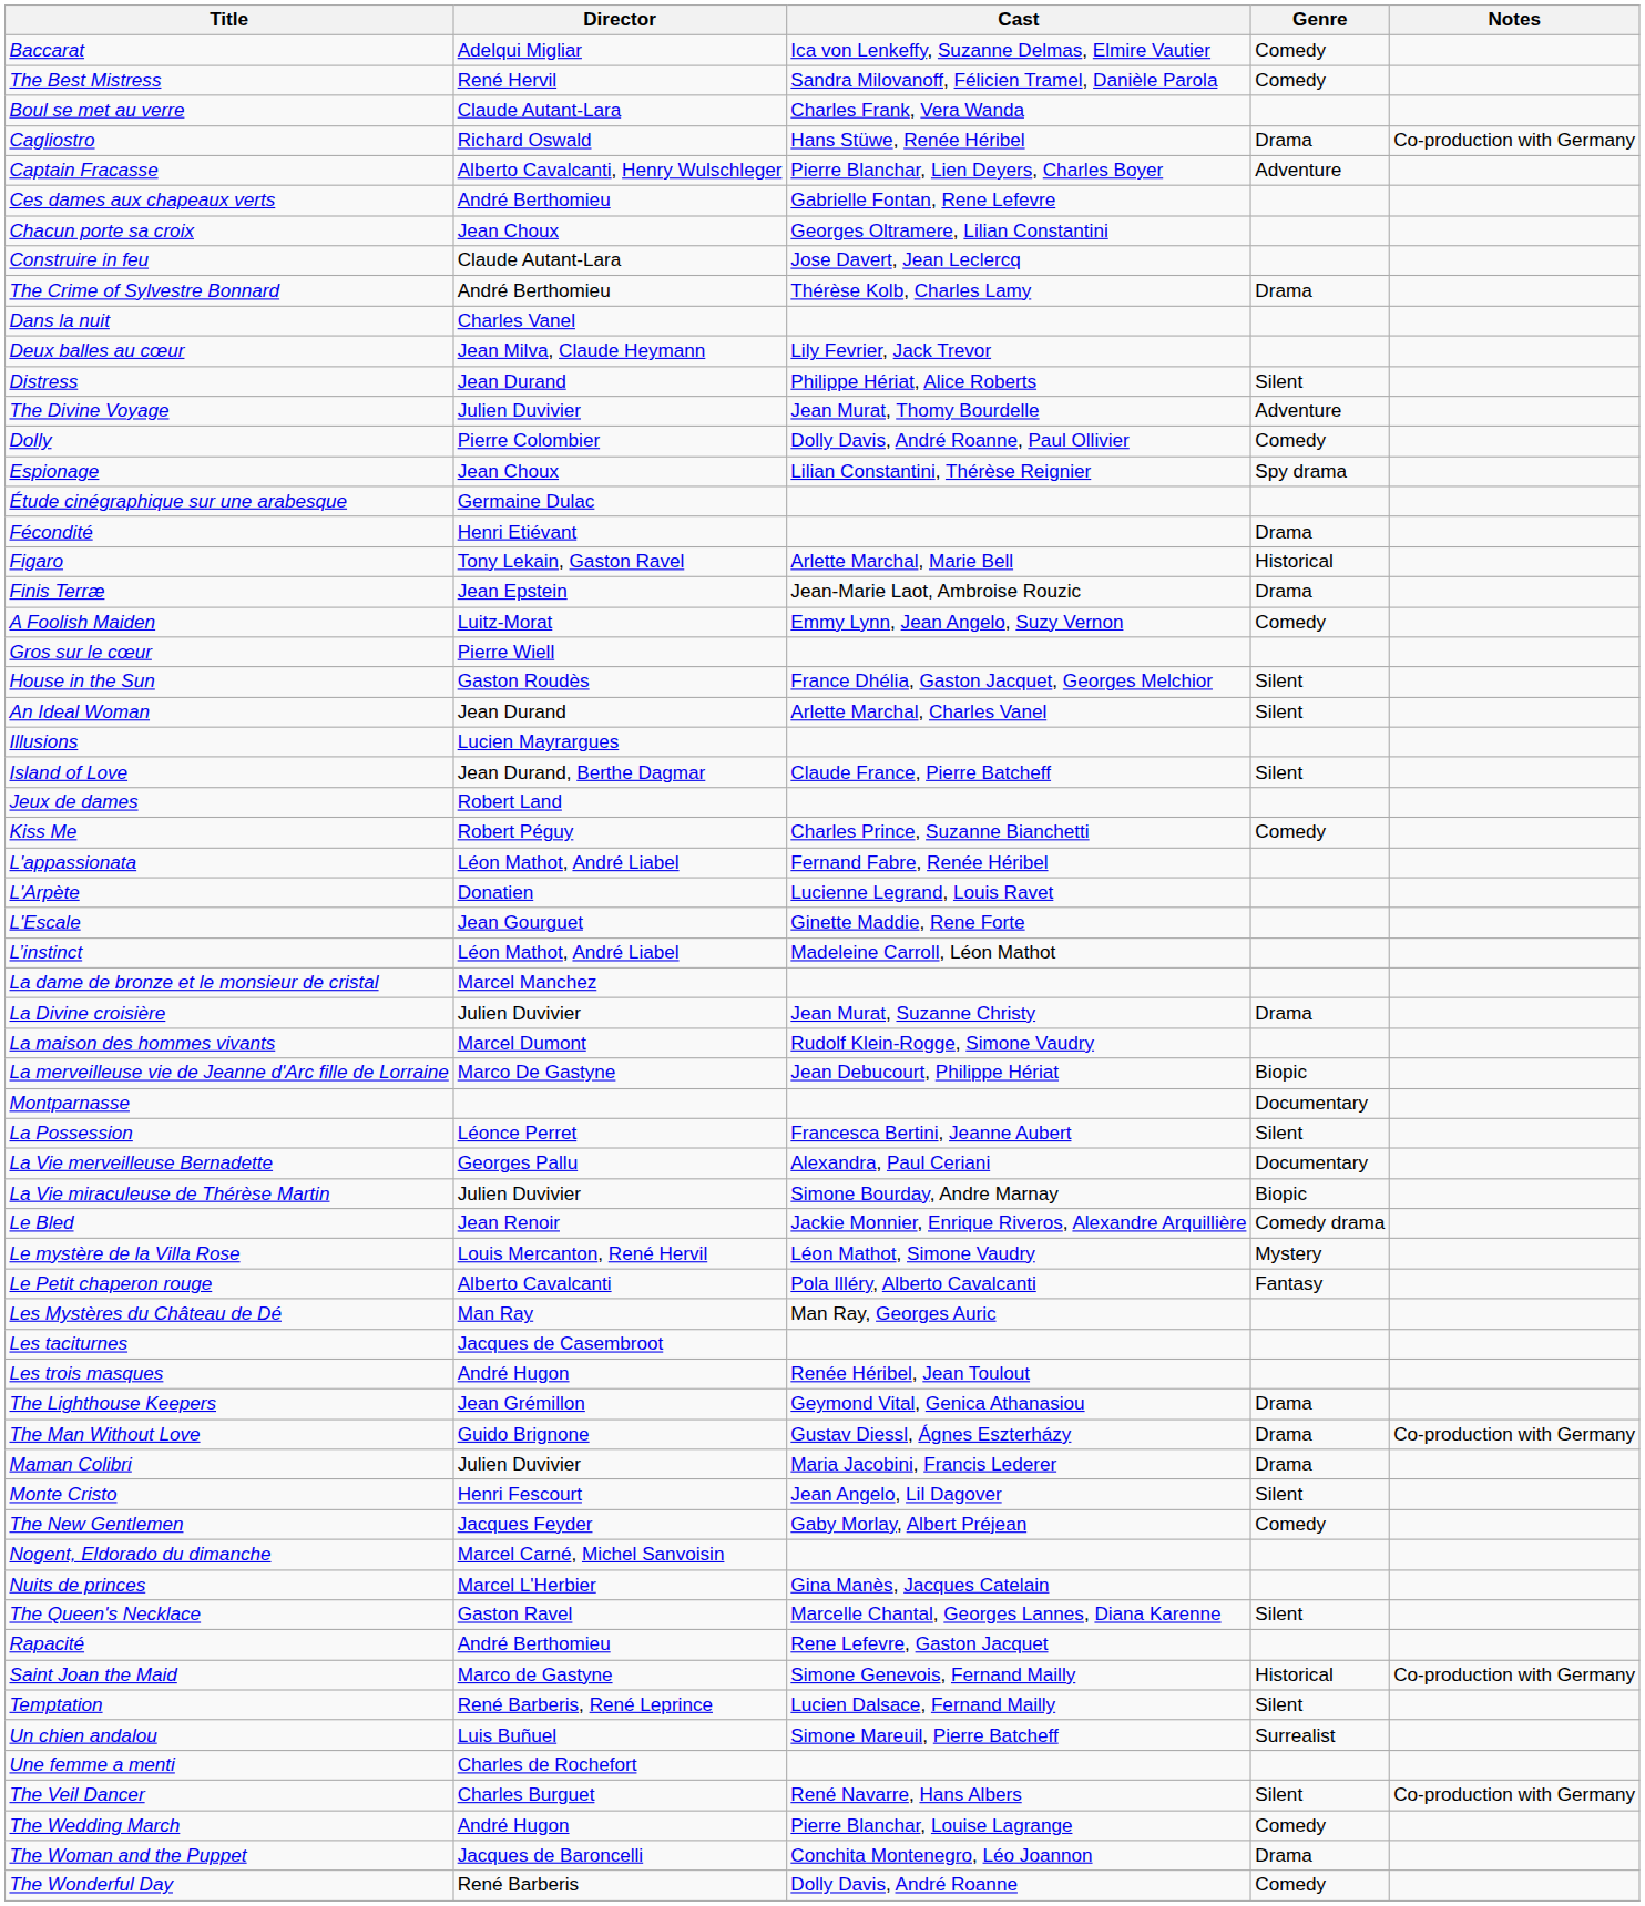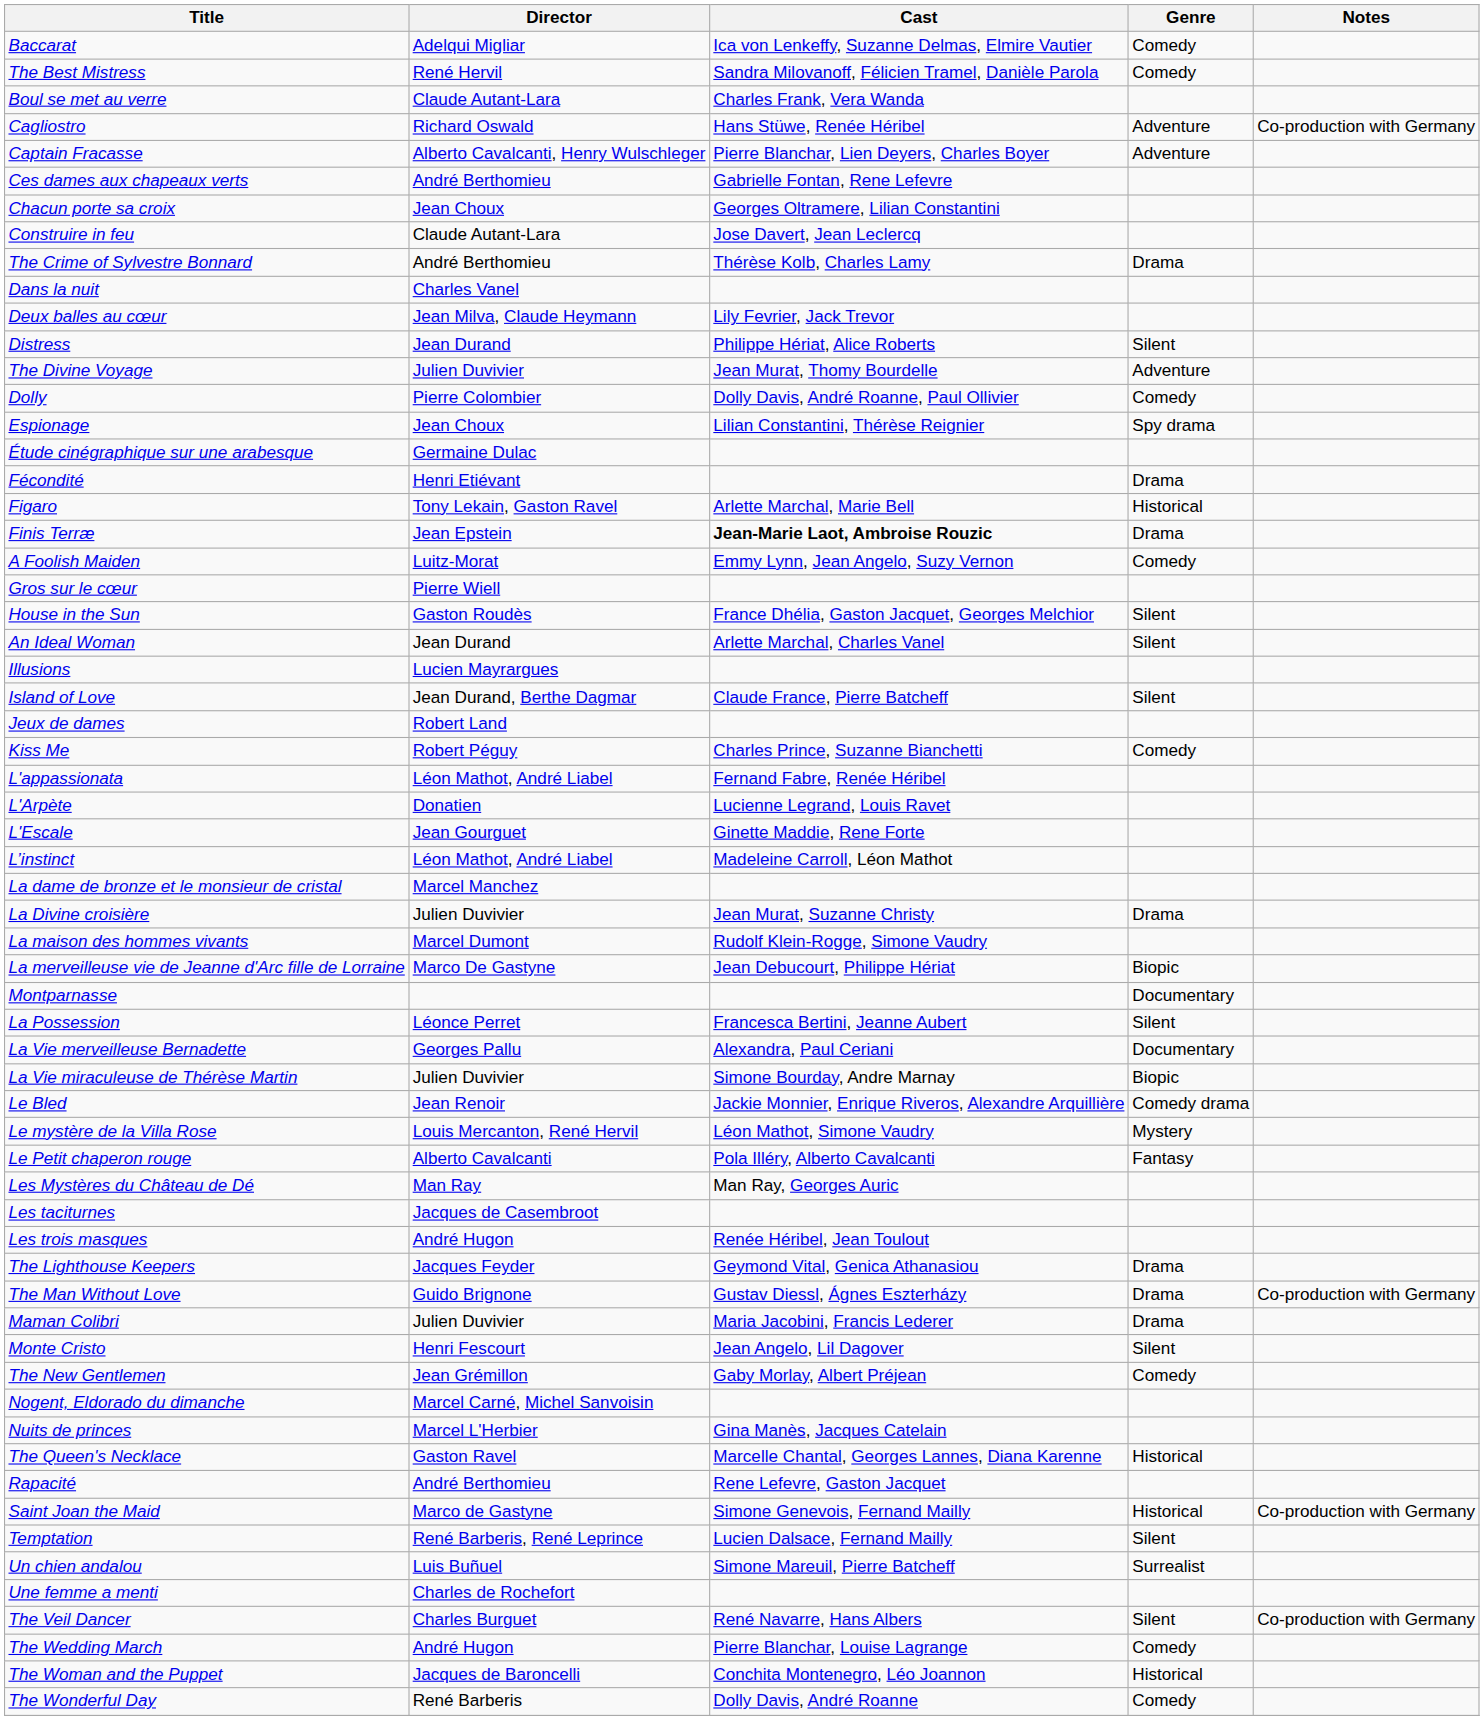 <table class=wikitable>
 <tr>
 <th>Title</th>
 <th>Director</th>
 <th>Cast</th>
 <th>Genre</th>
 <th>Notes</th>
 </tr>
 <tr>
 <td><em><a href='#'>Baccarat</a></em></td>
 <td><a href='#'>Adelqui Migliar</a></td>
 <td><a href='#'>Ica von Lenkeffy</a>, <a href='#'>Suzanne Delmas</a>, <a href='#'>Elmire Vautier</a></td>
 <td>Comedy</td>
 <td></td>
 </tr>
 <tr>
 <td><em><a href='#'>The Best Mistress</a></em></td>
 <td><a href='#'>René Hervil</a></td>
 <td><a href='#'>Sandra Milovanoff</a>, <a href='#'>Félicien Tramel</a>, <a href='#'>Danièle Parola</a></td>
 <td>Comedy</td>
 <td></td>
 </tr>
 <tr>
 <td><em><a href='#'>Boul se met au verre</a></em></td>
 <td><a href='#'>Claude Autant-Lara</a></td>
 <td><a href='#'>Charles Frank</a>, <a href='#'>Vera Wanda</a></td>
 <td></td>
 <td></td>
 </tr>
 <tr>
 <td><em><a href='#'>Cagliostro</a></em></td>
 <td><a href='#'>Richard Oswald</a></td>
 <td><a href='#'>Hans Stüwe</a>, <a href='#'>Renée Héribel</a></td>
-<td>Drama</td>
+<td>Adventure</td>
 <td>Co-production with Germany</td>
 </tr>
 <tr>
 <td><em><a href='#'>Captain Fracasse</a></em></td>
 <td><a href='#'>Alberto Cavalcanti</a>, <a href='#'>Henry Wulschleger</a></td>
 <td><a href='#'>Pierre Blanchar</a>, <a href='#'>Lien Deyers</a>, <a href='#'>Charles Boyer</a></td>
 <td>Adventure</td>
 <td></td>
 </tr>
 <tr>
 <td><em><a href='#'>Ces dames aux chapeaux verts</a></em></td>
 <td><a href='#'>André Berthomieu</a></td>
 <td><a href='#'>Gabrielle Fontan</a>, <a href='#'>Rene Lefevre</a></td>
 <td></td>
 <td></td>
 </tr>
 <tr>
 <td><em><a href='#'>Chacun porte sa croix</a></em></td>
 <td><a href='#'>Jean Choux</a></td>
 <td><a href='#'>Georges Oltramere</a>, <a href='#'>Lilian Constantini</a></td>
 <td></td>
 <td></td>
 </tr>
 <tr>
 <td><em><a href='#'>Construire in feu</a></em></td>
 <td>Claude Autant-Lara</td>
 <td><a href='#'>Jose Davert</a>, <a href='#'>Jean Leclercq</a></td>
 <td></td>
 <td></td>
 </tr>
 <tr>
 <td><em><a href='#'>The Crime of Sylvestre Bonnard</a></em></td>
 <td>André Berthomieu</td>
 <td><a href='#'>Thérèse Kolb</a>, <a href='#'>Charles Lamy</a></td>
 <td>Drama</td>
 <td></td>
 </tr>
 <tr>
 <td><em><a href='#'>Dans la nuit</a></em></td>
 <td><a href='#'>Charles Vanel</a></td>
 <td></td>
 <td></td>
 <td></td>
 </tr>
 <tr>
 <td><em><a href='#'>Deux balles au cœur</a></em></td>
 <td><a href='#'>Jean Milva</a>, <a href='#'>Claude Heymann</a></td>
 <td><a href='#'>Lily Fevrier</a>, <a href='#'>Jack Trevor</a></td>
 <td></td>
 <td></td>
 </tr>
 <tr>
 <td><em><a href='#'>Distress</a></em></td>
 <td><a href='#'>Jean Durand</a></td>
 <td><a href='#'>Philippe Hériat</a>, <a href='#'>Alice Roberts</a></td>
 <td>Silent</td>
 <td></td>
 </tr>
 <tr>
 <td><em><a href='#'>The Divine Voyage</a></em></td>
 <td><a href='#'>Julien Duvivier</a></td>
 <td><a href='#'>Jean Murat</a>, <a href='#'>Thomy Bourdelle</a></td>
 <td>Adventure</td>
 <td></td>
 </tr>
 <tr>
 <td><em><a href='#'>Dolly</a></em></td>
 <td><a href='#'>Pierre Colombier</a></td>
 <td><a href='#'>Dolly Davis</a>, <a href='#'>André Roanne</a>, <a href='#'>Paul Ollivier</a></td>
 <td>Comedy</td>
 <td></td>
 </tr>
 <tr>
 <td><em><a href='#'>Espionage</a></em></td>
 <td><a href='#'>Jean Choux</a></td>
 <td><a href='#'>Lilian Constantini</a>, <a href='#'>Thérèse Reignier</a></td>
 <td>Spy drama</td>
 <td></td>
 </tr>
 <tr>
 <td><em><a href='#'>Étude cinégraphique sur une arabesque</a></em></td>
 <td><a href='#'>Germaine Dulac</a></td>
 <td></td>
 <td></td>
 <td></td>
 </tr>
 <tr>
 <td><em><a href='#'>Fécondité</a></em></td>
 <td><a href='#'>Henri Etiévant</a></td>
 <td></td>
 <td>Drama</td>
 <td></td>
 </tr>
 <tr>
 <td><em><a href='#'>Figaro</a></em></td>
 <td><a href='#'>Tony Lekain</a>, <a href='#'>Gaston Ravel</a></td>
 <td><a href='#'>Arlette Marchal</a>, <a href='#'>Marie Bell</a></td>
 <td>Historical</td>
 <td></td>
 </tr>
 <tr>
 <td><em><a href='#'>Finis Terræ</a></em></td>
 <td><a href='#'>Jean Epstein</a></td>
-<td>Jean-Marie Laot, Ambroise Rouzic</td>
+<td><strong>Jean-Marie Laot, Ambroise Rouzic</strong></td>
 <td>Drama</td>
 <td></td>
 </tr>
 <tr>
 <td><em><a href='#'>A Foolish Maiden</a></em></td>
 <td><a href='#'>Luitz-Morat</a></td>
 <td><a href='#'>Emmy Lynn</a>, <a href='#'>Jean Angelo</a>, <a href='#'>Suzy Vernon</a></td>
 <td>Comedy</td>
 <td></td>
 </tr>
 <tr>
 <td><em><a href='#'>Gros sur le cœur</a></em></td>
 <td><a href='#'>Pierre Wiell</a></td>
 <td></td>
 <td></td>
 <td></td>
 </tr>
 <tr>
 <td><em><a href='#'>House in the Sun</a></em></td>
 <td><a href='#'>Gaston Roudès</a></td>
 <td><a href='#'>France Dhélia</a>, <a href='#'>Gaston Jacquet</a>, <a href='#'>Georges Melchior</a></td>
 <td>Silent</td>
 <td></td>
 </tr>
 <tr>
 <td><em><a href='#'>An Ideal Woman</a></em></td>
 <td>Jean Durand</td>
 <td><a href='#'>Arlette Marchal</a>, <a href='#'>Charles Vanel</a></td>
 <td>Silent</td>
 <td></td>
 </tr>
 <tr>
 <td><em><a href='#'>Illusions</a></em></td>
 <td><a href='#'>Lucien Mayrargues</a></td>
 <td></td>
 <td></td>
 <td></td>
 </tr>
 <tr>
 <td><em><a href='#'>Island of Love</a></em></td>
 <td>Jean Durand, <a href='#'>Berthe Dagmar</a></td>
 <td><a href='#'>Claude France</a>, <a href='#'>Pierre Batcheff</a></td>
 <td>Silent</td>
 <td></td>
 </tr>
 <tr>
 <td><em><a href='#'>Jeux de dames</a></em></td>
 <td><a href='#'>Robert Land</a></td>
 <td></td>
 <td></td>
 <td></td>
 </tr>
 <tr>
 <td><em><a href='#'>Kiss Me</a></em></td>
 <td><a href='#'>Robert Péguy</a></td>
 <td><a href='#'>Charles Prince</a>, <a href='#'>Suzanne Bianchetti</a></td>
 <td>Comedy</td>
 <td></td>
 </tr>
 <tr>
 <td><em><a href='#'>L'appassionata</a></em></td>
 <td><a href='#'>Léon Mathot</a>, <a href='#'>André Liabel</a></td>
 <td><a href='#'>Fernand Fabre</a>, <a href='#'>Renée Héribel</a></td>
 <td></td>
 <td></td>
 </tr>
 <tr>
 <td><em><a href='#'>L'Arpète</a></em></td>
 <td><a href='#'>Donatien</a></td>
 <td><a href='#'>Lucienne Legrand</a>, <a href='#'>Louis Ravet</a></td>
 <td></td>
 <td></td>
 </tr>
 <tr>
 <td><em><a href='#'>L'Escale</a></em></td>
 <td><a href='#'>Jean Gourguet</a></td>
 <td><a href='#'>Ginette Maddie</a>, <a href='#'>Rene Forte</a></td>
 <td></td>
 <td></td>
 </tr>
 <tr>
 <td><em><a href='#'>L’instinct</a></em></td>
 <td><a href='#'>Léon Mathot</a>, <a href='#'>André Liabel</a></td>
 <td><a href='#'>Madeleine Carroll</a>, Léon Mathot</td>
 <td></td>
 <td></td>
 </tr>
 <tr>
 <td><em><a href='#'>La dame de bronze et le monsieur de cristal</a></em></td>
 <td><a href='#'>Marcel Manchez</a></td>
 <td></td>
 <td></td>
 <td></td>
 </tr>
 <tr>
 <td><em><a href='#'>La Divine croisière</a></em></td>
 <td>Julien Duvivier</td>
 <td><a href='#'>Jean Murat</a>, <a href='#'>Suzanne Christy</a></td>
 <td>Drama</td>
 <td></td>
 </tr>
 <tr>
 <td><em><a href='#'>La maison des hommes vivants</a></em></td>
 <td><a href='#'>Marcel Dumont</a></td>
 <td><a href='#'>Rudolf Klein-Rogge</a>, <a href='#'>Simone Vaudry</a></td>
 <td></td>
 <td></td>
 </tr>
 <tr>
 <td><em><a href='#'>La merveilleuse vie de Jeanne d'Arc fille de Lorraine</a></em></td>
 <td><a href='#'>Marco De Gastyne</a></td>
 <td><a href='#'>Jean Debucourt</a>, <a href='#'>Philippe Hériat</a></td>
 <td>Biopic</td>
 <td></td>
 </tr>
 <tr>
 <td><em><a href='#'>Montparnasse</a></em></td>
 <td></td>
 <td></td>
 <td>Documentary</td>
 <td></td>
 </tr>
 <tr>
 <td><em><a href='#'>La Possession</a></em></td>
 <td><a href='#'>Léonce Perret</a></td>
 <td><a href='#'>Francesca Bertini</a>, <a href='#'>Jeanne Aubert</a></td>
 <td>Silent</td>
 <td></td>
 </tr>
 <tr>
 <td><em><a href='#'>La Vie merveilleuse Bernadette</a></em></td>
 <td><a href='#'>Georges Pallu</a></td>
 <td><a href='#'>Alexandra</a>, <a href='#'>Paul Ceriani</a></td>
 <td>Documentary</td>
 <td></td>
 </tr>
 <tr>
 <td><em><a href='#'>La Vie miraculeuse de Thérèse Martin</a></em></td>
 <td>Julien Duvivier</td>
 <td><a href='#'>Simone Bourday</a>, Andre Marnay</td>
 <td>Biopic</td>
 <td></td>
 </tr>
 <tr>
 <td><em><a href='#'>Le Bled</a></em></td>
 <td><a href='#'>Jean Renoir</a></td>
 <td><a href='#'>Jackie Monnier</a>, <a href='#'>Enrique Riveros</a>, <a href='#'>Alexandre Arquillière</a></td>
 <td>Comedy drama</td>
 <td></td>
 </tr>
 <tr>
 <td><em><a href='#'>Le mystère de la Villa Rose</a></em></td>
 <td><a href='#'>Louis Mercanton</a>, <a href='#'>René Hervil</a></td>
 <td><a href='#'>Léon Mathot</a>, <a href='#'>Simone Vaudry</a></td>
 <td>Mystery</td>
 <td></td>
 </tr>
 <tr>
 <td><em><a href='#'>Le Petit chaperon rouge</a></em></td>
 <td><a href='#'>Alberto Cavalcanti</a></td>
 <td><a href='#'>Pola Illéry</a>, <a href='#'>Alberto Cavalcanti</a></td>
 <td>Fantasy</td>
 <td></td>
 </tr>
 <tr>
 <td><em><a href='#'>Les Mystères du Château de Dé</a></em></td>
 <td><a href='#'>Man Ray</a></td>
 <td>Man Ray, <a href='#'>Georges Auric</a></td>
 <td></td>
 <td></td>
 </tr>
 <tr>
 <td><em><a href='#'>Les taciturnes</a></em></td>
 <td><a href='#'>Jacques de Casembroot</a></td>
 <td></td>
 <td></td>
 <td></td>
 </tr>
 <tr>
 <td><em><a href='#'>Les trois masques</a></em></td>
 <td><a href='#'>André Hugon</a></td>
 <td><a href='#'>Renée Héribel</a>, <a href='#'>Jean Toulout</a></td>
 <td></td>
 <td></td>
 </tr>
 <tr>
 <td><em><a href='#'>The Lighthouse Keepers</a></em></td>
-<td><a href='#'>Jean Grémillon</a></td>
+<td><a href='#'>Jacques Feyder</a></td>
 <td><a href='#'>Geymond Vital</a>, <a href='#'>Genica Athanasiou</a></td>
 <td>Drama</td>
 <td></td>
 </tr>
 <tr>
 <td><em><a href='#'>The Man Without Love</a></em></td>
 <td><a href='#'>Guido Brignone</a></td>
 <td><a href='#'>Gustav Diessl</a>, <a href='#'>Ágnes Eszterházy</a></td>
 <td>Drama</td>
 <td>Co-production with Germany</td>
 </tr>
 <tr>
 <td><em><a href='#'>Maman Colibri</a></em></td>
 <td>Julien Duvivier</td>
 <td><a href='#'>Maria Jacobini</a>, <a href='#'>Francis Lederer</a></td>
 <td>Drama</td>
 <td></td>
 </tr>
 <tr>
 <td><em><a href='#'>Monte Cristo</a></em></td>
 <td><a href='#'>Henri Fescourt</a></td>
 <td><a href='#'>Jean Angelo</a>, <a href='#'>Lil Dagover</a></td>
 <td>Silent</td>
 <td></td>
 </tr>
 <tr>
 <td><em><a href='#'>The New Gentlemen</a></em></td>
-<td><a href='#'>Jacques Feyder</a></td>
+<td><a href='#'>Jean Grémillon</a></td>
 <td><a href='#'>Gaby Morlay</a>, <a href='#'>Albert Préjean</a></td>
 <td>Comedy</td>
 <td></td>
 </tr>
 <tr>
 <td><em><a href='#'>Nogent, Eldorado du dimanche</a></em></td>
 <td><a href='#'>Marcel Carné</a>, <a href='#'>Michel Sanvoisin</a></td>
 <td></td>
 <td></td>
 <td></td>
 </tr>
 <tr>
 <td><em><a href='#'>Nuits de princes</a></em></td>
 <td><a href='#'>Marcel L'Herbier</a></td>
 <td><a href='#'>Gina Manès</a>, <a href='#'>Jacques Catelain</a></td>
 <td></td>
 <td></td>
 </tr>
 <tr>
 <td><em><a href='#'>The Queen's Necklace</a></em></td>
 <td><a href='#'>Gaston Ravel</a></td>
 <td><a href='#'>Marcelle Chantal</a>, <a href='#'>Georges Lannes</a>, <a href='#'>Diana Karenne</a></td>
-<td>Silent</td>
+<td>Historical</td>
 <td></td>
 </tr>
 <tr>
 <td><em><a href='#'>Rapacité</a></em></td>
 <td><a href='#'>André Berthomieu</a></td>
 <td><a href='#'>Rene Lefevre</a>, <a href='#'>Gaston Jacquet</a></td>
 <td></td>
 <td></td>
 </tr>
 <tr>
 <td><em><a href='#'>Saint Joan the Maid</a></em></td>
 <td><a href='#'>Marco de Gastyne</a></td>
 <td><a href='#'>Simone Genevois</a>, <a href='#'>Fernand Mailly</a></td>
 <td>Historical</td>
 <td>Co-production with Germany</td>
 </tr>
 <tr>
 <td><em><a href='#'>Temptation</a></em></td>
 <td><a href='#'>René Barberis</a>, <a href='#'>René Leprince</a></td>
 <td><a href='#'>Lucien Dalsace</a>, <a href='#'>Fernand Mailly</a></td>
 <td>Silent</td>
 <td></td>
 </tr>
 <tr>
 <td><em><a href='#'>Un chien andalou</a></em></td>
 <td><a href='#'>Luis Buñuel</a></td>
 <td><a href='#'>Simone Mareuil</a>, <a href='#'>Pierre Batcheff</a></td>
 <td>Surrealist</td>
 <td></td>
 </tr>
 <tr>
 <td><em><a href='#'>Une femme a menti</a></em></td>
 <td><a href='#'>Charles de Rochefort</a></td>
 <td></td>
 <td></td>
 <td></td>
 </tr>
 <tr>
 <td><em><a href='#'>The Veil Dancer</a></em></td>
 <td><a href='#'>Charles Burguet</a></td>
 <td><a href='#'>René Navarre</a>, <a href='#'>Hans Albers</a></td>
 <td>Silent</td>
 <td>Co-production with Germany</td>
 </tr>
 <tr>
 <td><em><a href='#'>The Wedding March</a></em></td>
 <td><a href='#'>André Hugon</a></td>
 <td><a href='#'>Pierre Blanchar</a>, <a href='#'>Louise Lagrange</a></td>
 <td>Comedy</td>
 <td></td>
 </tr>
 <tr>
 <td><em><a href='#'>The Woman and the Puppet</a></em></td>
 <td><a href='#'>Jacques de Baroncelli</a></td>
 <td><a href='#'>Conchita Montenegro</a>, <a href='#'>Léo Joannon</a></td>
-<td>Drama</td>
+<td>Historical</td>
 <td></td>
 </tr>
 <tr>
 <td><em><a href='#'>The Wonderful Day</a></em></td>
 <td>René Barberis</td>
 <td><a href='#'>Dolly Davis</a>, <a href='#'>André Roanne</a></td>
 <td>Comedy</td>
 <td></td>
 </tr>
 <tr>
 </tr>
 </table>
